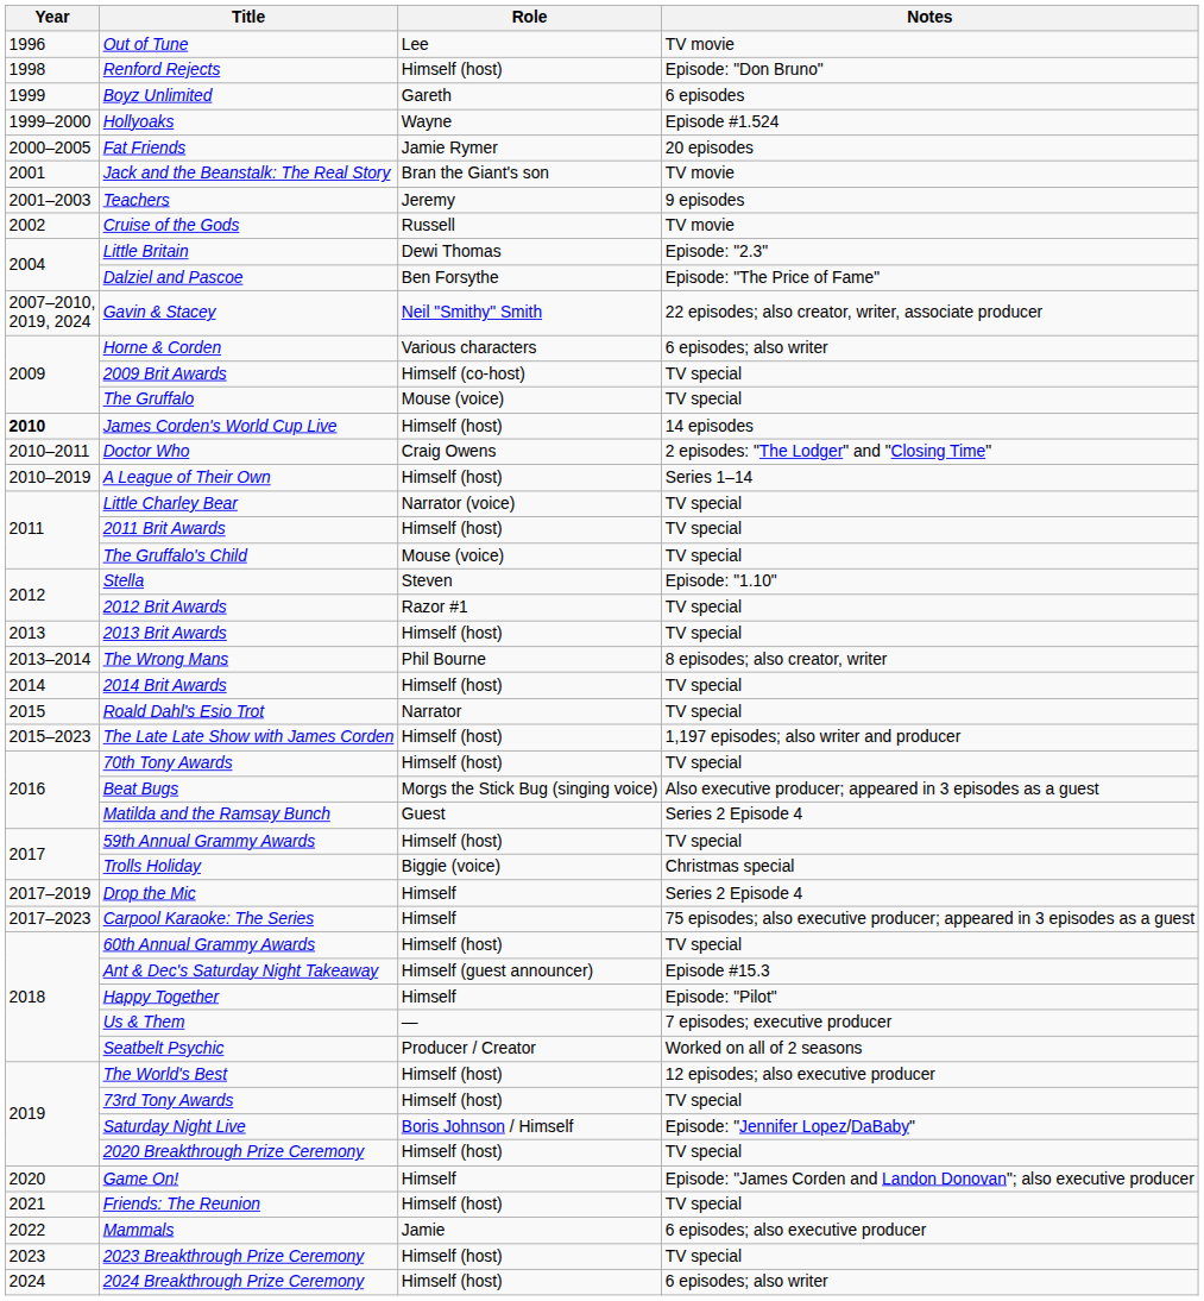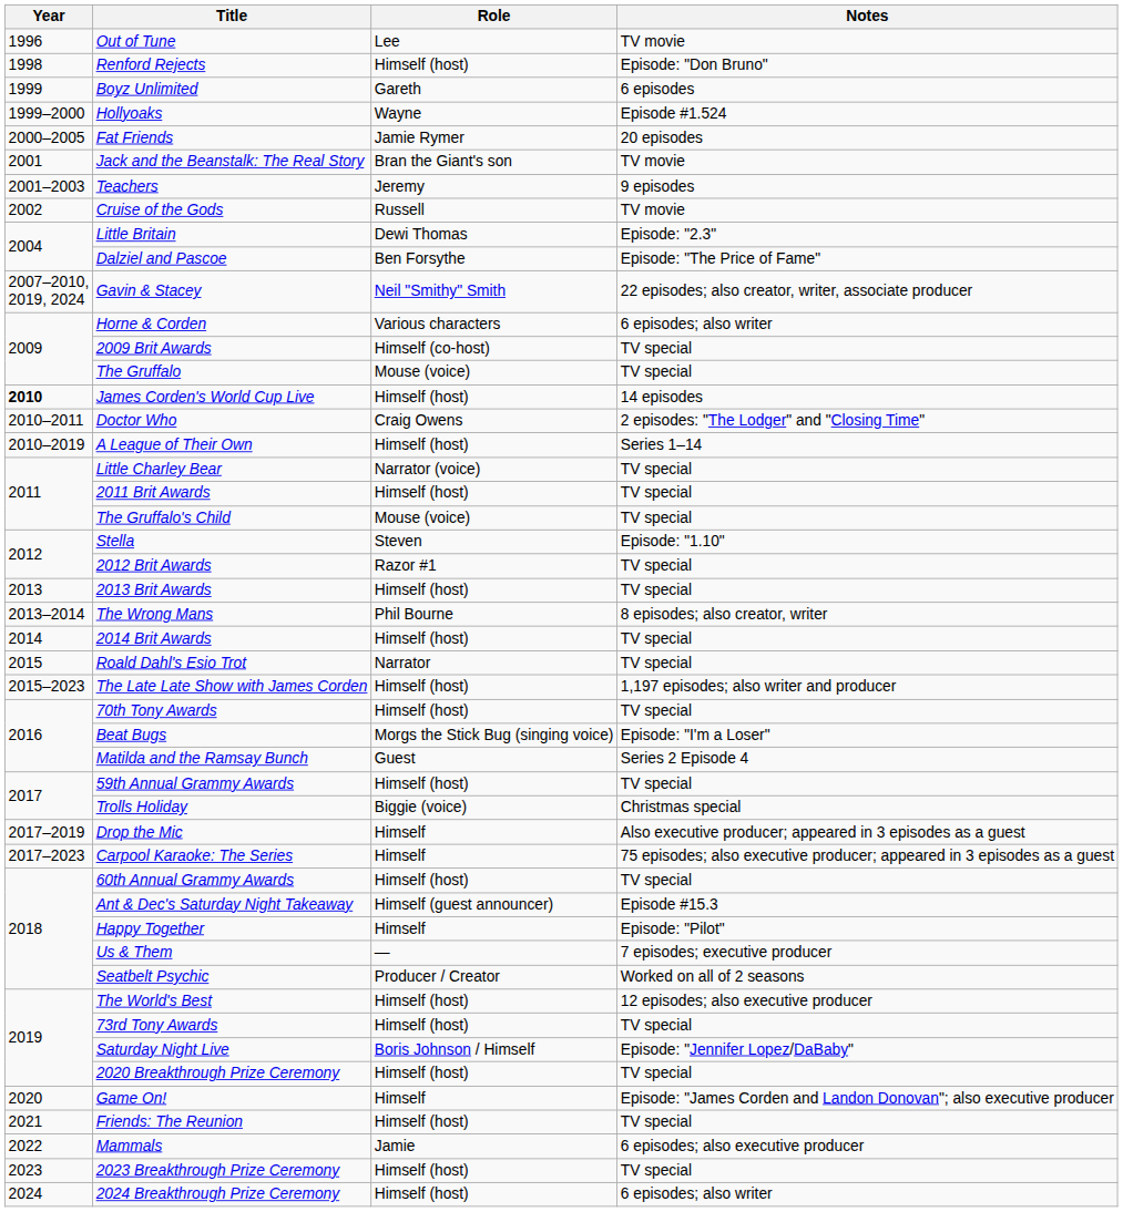 <table class="wikitable sortable">
 <tr>
 <th>Year</th>
 <th>Title</th>
 <th>Role</th>
 <th>Notes</th>
 </tr>
 <tr>
 <td>1996</td>
 <td><em><a href='#'>Out of Tune</a></em></td>
 <td>Lee</td>
 <td>TV movie</td>
 </tr>
 <tr>
 <td>1998</td>
 <td><em><a href='#'>Renford Rejects</a></em></td>
 <td>Himself (host)</td>
 <td>Episode: "Don Bruno"</td>
 </tr>
 <tr>
 <td>1999</td>
 <td><em><a href='#'>Boyz Unlimited</a></em></td>
 <td>Gareth</td>
 <td>6 episodes</td>
 </tr>
 <tr>
 <td>1999–2000</td>
 <td><em><a href='#'>Hollyoaks</a></em></td>
 <td>Wayne</td>
 <td>Episode #1.524</td>
 </tr>
 <tr>
 <td>2000–2005</td>
 <td><em><a href='#'>Fat Friends</a></em></td>
 <td>Jamie Rymer</td>
 <td>20 episodes</td>
 </tr>
 <tr>
 <td>2001</td>
 <td><em><a href='#'>Jack and the Beanstalk: The Real Story</a></em></td>
 <td>Bran the Giant's son</td>
 <td>TV movie</td>
 </tr>
 <tr>
 <td>2001–2003</td>
 <td><em><a href='#'>Teachers</a></em></td>
 <td>Jeremy</td>
 <td>9 episodes</td>
 </tr>
 <tr>
 <td>2002</td>
 <td><em><a href='#'>Cruise of the Gods</a></em></td>
 <td>Russell</td>
 <td>TV movie</td>
 </tr>
 <tr>
 <td rowspan=2>2004</td>
 <td><em><a href='#'>Little Britain</a></em></td>
 <td>Dewi Thomas</td>
 <td>Episode: "2.3"</td>
 </tr>
 <tr>
 <td><em><a href='#'>Dalziel and Pascoe</a></em></td>
 <td>Ben Forsythe</td>
 <td>Episode: "The Price of Fame"</td>
 </tr>
 <tr>
 <td>2007–2010,<br>2019, 2024</td>
 <td><em><a href='#'>Gavin & Stacey</a></em></td>
 <td><a href='#'>Neil "Smithy" Smith</a></td>
 <td>22 episodes; also creator, writer, associate producer</td>
 </tr>
 <tr>
 <td rowspan=3>2009</td>
 <td><em><a href='#'>Horne & Corden</a></em></td>
 <td>Various characters</td>
 <td>6 episodes; also writer</td>
 </tr>
 <tr>
 <td><em><a href='#'>2009 Brit Awards</a></em></td>
 <td>Himself (co-host)</td>
 <td>TV special</td>
 </tr>
 <tr>
 <td><em><a href='#'>The Gruffalo</a></em></td>
 <td>Mouse (voice)</td>
 <td>TV special</td>
 </tr>
 <tr>
 <td><strong>2010</strong></td>
 <td><em><a href='#'>James Corden's World Cup Live</a></em></td>
 <td>Himself (host)</td>
 <td>14 episodes</td>
 </tr>
 <tr>
 <td>2010–2011</td>
 <td><em><a href='#'>Doctor Who</a></em></td>
 <td>Craig Owens</td>
 <td>2 episodes: "<a href='#'>The Lodger</a>" and "<a href='#'>Closing Time</a>"</td>
 </tr>
 <tr>
 <td>2010–2019</td>
 <td><em><a href='#'>A League of Their Own</a></em></td>
 <td>Himself (host)</td>
 <td>Series 1–14</td>
 </tr>
 <tr>
 <td rowspan=3>2011</td>
 <td><em><a href='#'>Little Charley Bear</a></em></td>
 <td>Narrator (voice)</td>
 <td>TV special</td>
 </tr>
 <tr>
 <td><em><a href='#'>2011 Brit Awards</a></em></td>
 <td>Himself (host)</td>
 <td>TV special</td>
 </tr>
 <tr>
 <td><em><a href='#'>The Gruffalo's Child</a></em></td>
 <td>Mouse (voice)</td>
 <td>TV special</td>
 </tr>
 <tr>
 <td rowspan=2>2012</td>
 <td><em><a href='#'>Stella</a></em></td>
 <td>Steven</td>
 <td>Episode: "1.10"</td>
 </tr>
 <tr>
 <td><em><a href='#'>2012 Brit Awards</a></em></td>
 <td>Razor #1</td>
 <td>TV special</td>
 </tr>
 <tr>
 <td>2013</td>
 <td><em><a href='#'>2013 Brit Awards</a></em></td>
 <td>Himself (host)</td>
 <td>TV special</td>
 </tr>
 <tr>
 <td>2013–2014</td>
 <td><em><a href='#'>The Wrong Mans</a></em></td>
 <td>Phil Bourne</td>
 <td>8 episodes; also creator, writer</td>
 </tr>
 <tr>
 <td>2014</td>
 <td><em><a href='#'>2014 Brit Awards</a></em></td>
 <td>Himself (host)</td>
 <td>TV special</td>
 </tr>
 <tr>
 <td>2015</td>
 <td><em><a href='#'>Roald Dahl's Esio Trot</a></em></td>
 <td>Narrator</td>
 <td>TV special</td>
 </tr>
 <tr>
 <td>2015–2023</td>
 <td><em><a href='#'>The Late Late Show with James Corden</a></em></td>
 <td>Himself (host)</td>
 <td>1,197 episodes; also writer and producer</td>
 </tr>
 <tr>
 <td rowspan=3>2016</td>
 <td><em><a href='#'>70th Tony Awards</a></em></td>
 <td>Himself (host)</td>
 <td>TV special</td>
 </tr>
 <tr>
 <td><em><a href='#'>Beat Bugs</a></em></td>
 <td>Morgs the Stick Bug (singing voice)</td>
-<td>Also executive producer; appeared in 3 episodes as a guest</td>
+<td>Episode: "I'm a Loser"</td>
 </tr>
 <tr>
 <td><em><a href='#'>Matilda and the Ramsay Bunch</a></em></td>
 <td>Guest</td>
 <td>Series 2 Episode 4</td>
 </tr>
 <tr>
 <td rowspan=2>2017</td>
 <td><em><a href='#'>59th Annual Grammy Awards</a></em></td>
 <td>Himself (host)</td>
 <td>TV special</td>
 </tr>
 <tr>
 <td><em><a href='#'>Trolls Holiday</a></em></td>
 <td>Biggie (voice)</td>
 <td>Christmas special</td>
 </tr>
 <tr>
 <td>2017–2019</td>
 <td><em><a href='#'>Drop the Mic</a></em></td>
 <td>Himself</td>
-<td>Series 2 Episode 4</td>
+<td>Also executive producer; appeared in 3 episodes as a guest</td>
 </tr>
 <tr>
 <td>2017–2023</td>
 <td><em><a href='#'>Carpool Karaoke: The Series</a></em></td>
 <td>Himself</td>
 <td>75 episodes; also executive producer; appeared in 3 episodes as a guest</td>
 </tr>
 <tr>
 <td rowspan="5">2018</td>
 <td><em><a href='#'>60th Annual Grammy Awards</a></em></td>
 <td>Himself (host)</td>
 <td>TV special</td>
 </tr>
 <tr>
 <td><em><a href='#'>Ant & Dec's Saturday Night Takeaway</a></em></td>
 <td>Himself (guest announcer)</td>
 <td>Episode #15.3</td>
 </tr>
 <tr>
 <td><em><a href='#'>Happy Together</a></em></td>
 <td>Himself</td>
 <td>Episode: "Pilot"</td>
 </tr>
 <tr>
 <td><em><a href='#'>Us & Them</a></em></td>
 <td>—</td>
 <td>7 episodes; executive producer</td>
 </tr>
 <tr>
 <td><em><a href='#'>Seatbelt Psychic</a></em></td>
 <td>Producer / Creator</td>
 <td>Worked on all of 2 seasons</td>
 </tr>
 <tr>
 <td rowspan=4>2019</td>
 <td><em><a href='#'>The World's Best</a></em></td>
 <td>Himself (host)</td>
 <td>12 episodes; also executive producer</td>
 </tr>
 <tr>
 <td><em><a href='#'>73rd Tony Awards</a></em></td>
 <td>Himself (host)</td>
 <td>TV special</td>
 </tr>
 <tr>
 <td><em><a href='#'>Saturday Night Live</a></em></td>
 <td><a href='#'>Boris Johnson</a> / Himself</td>
 <td>Episode: "<a href='#'>Jennifer Lopez</a>/<a href='#'>DaBaby</a>"</td>
 </tr>
 <tr>
 <td><em><a href='#'>2020 Breakthrough Prize Ceremony</a></em></td>
 <td>Himself (host)</td>
 <td>TV special</td>
 </tr>
 <tr>
 <td>2020</td>
 <td><em><a href='#'>Game On!</a></em></td>
 <td>Himself</td>
 <td>Episode: "James Corden and <a href='#'>Landon Donovan</a>"; also executive producer</td>
 </tr>
 <tr>
 <td>2021</td>
 <td><em><a href='#'>Friends: The Reunion</a></em></td>
 <td>Himself (host)</td>
 <td>TV special</td>
 </tr>
 <tr>
 <td>2022</td>
 <td><em><a href='#'>Mammals</a></em></td>
 <td>Jamie</td>
 <td>6 episodes; also executive producer</td>
 </tr>
 <tr>
 <td>2023</td>
 <td><em><a href='#'>2023 Breakthrough Prize Ceremony</a></em></td>
 <td>Himself (host)</td>
 <td>TV special</td>
 </tr>
 <tr>
 <td>2024</td>
 <td><em><a href='#'>2024 Breakthrough Prize Ceremony</a></em></td>
 <td>Himself (host)</td>
 <td>6 episodes; also writer</td>
 </tr>
 </table>
